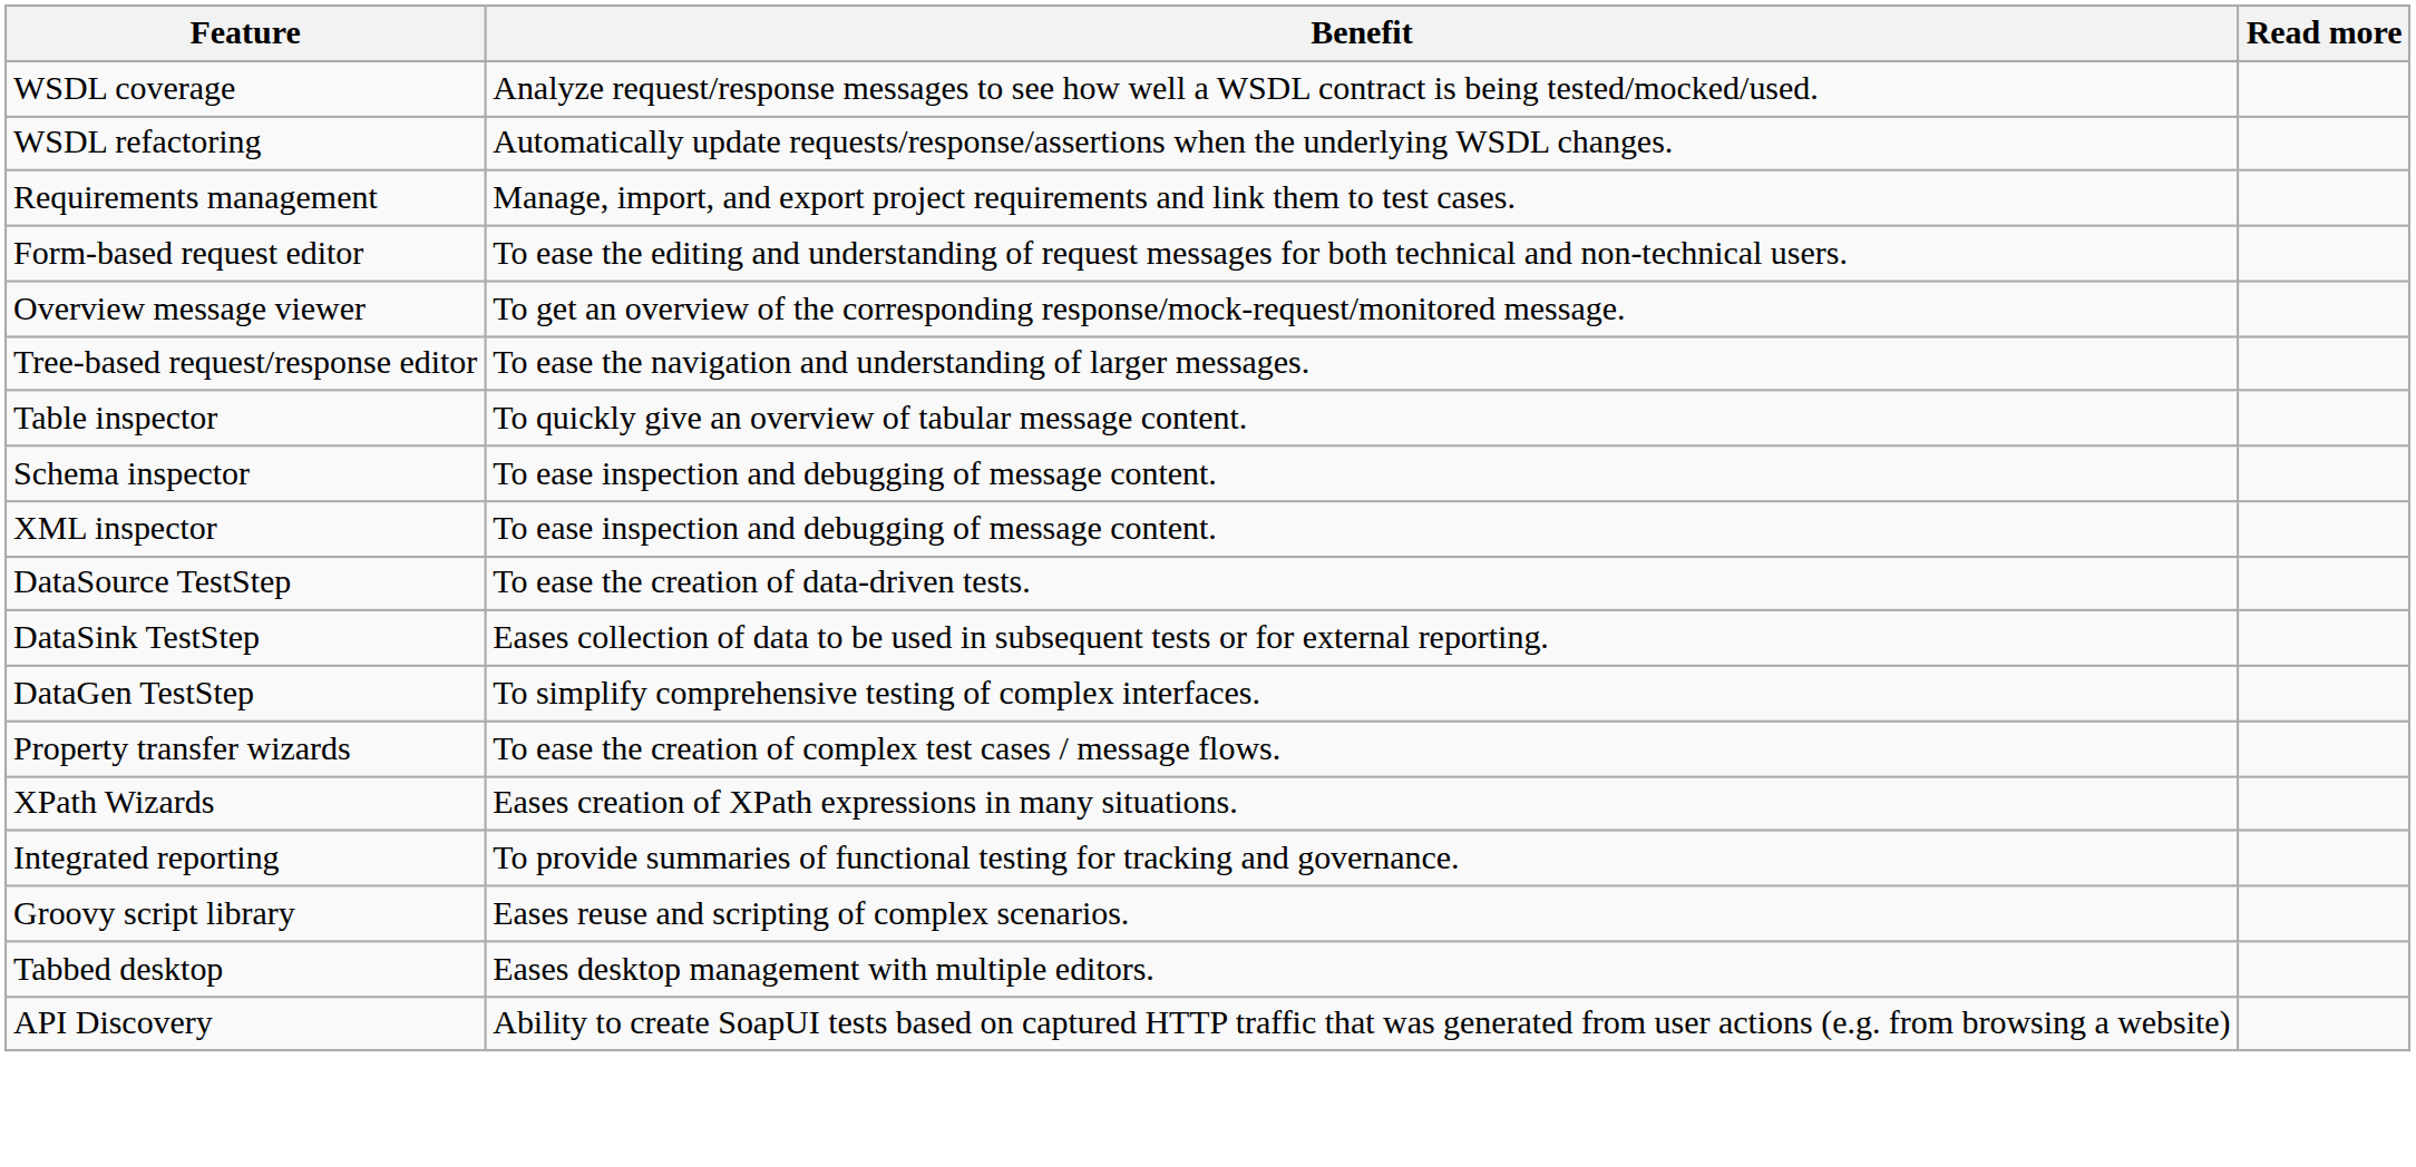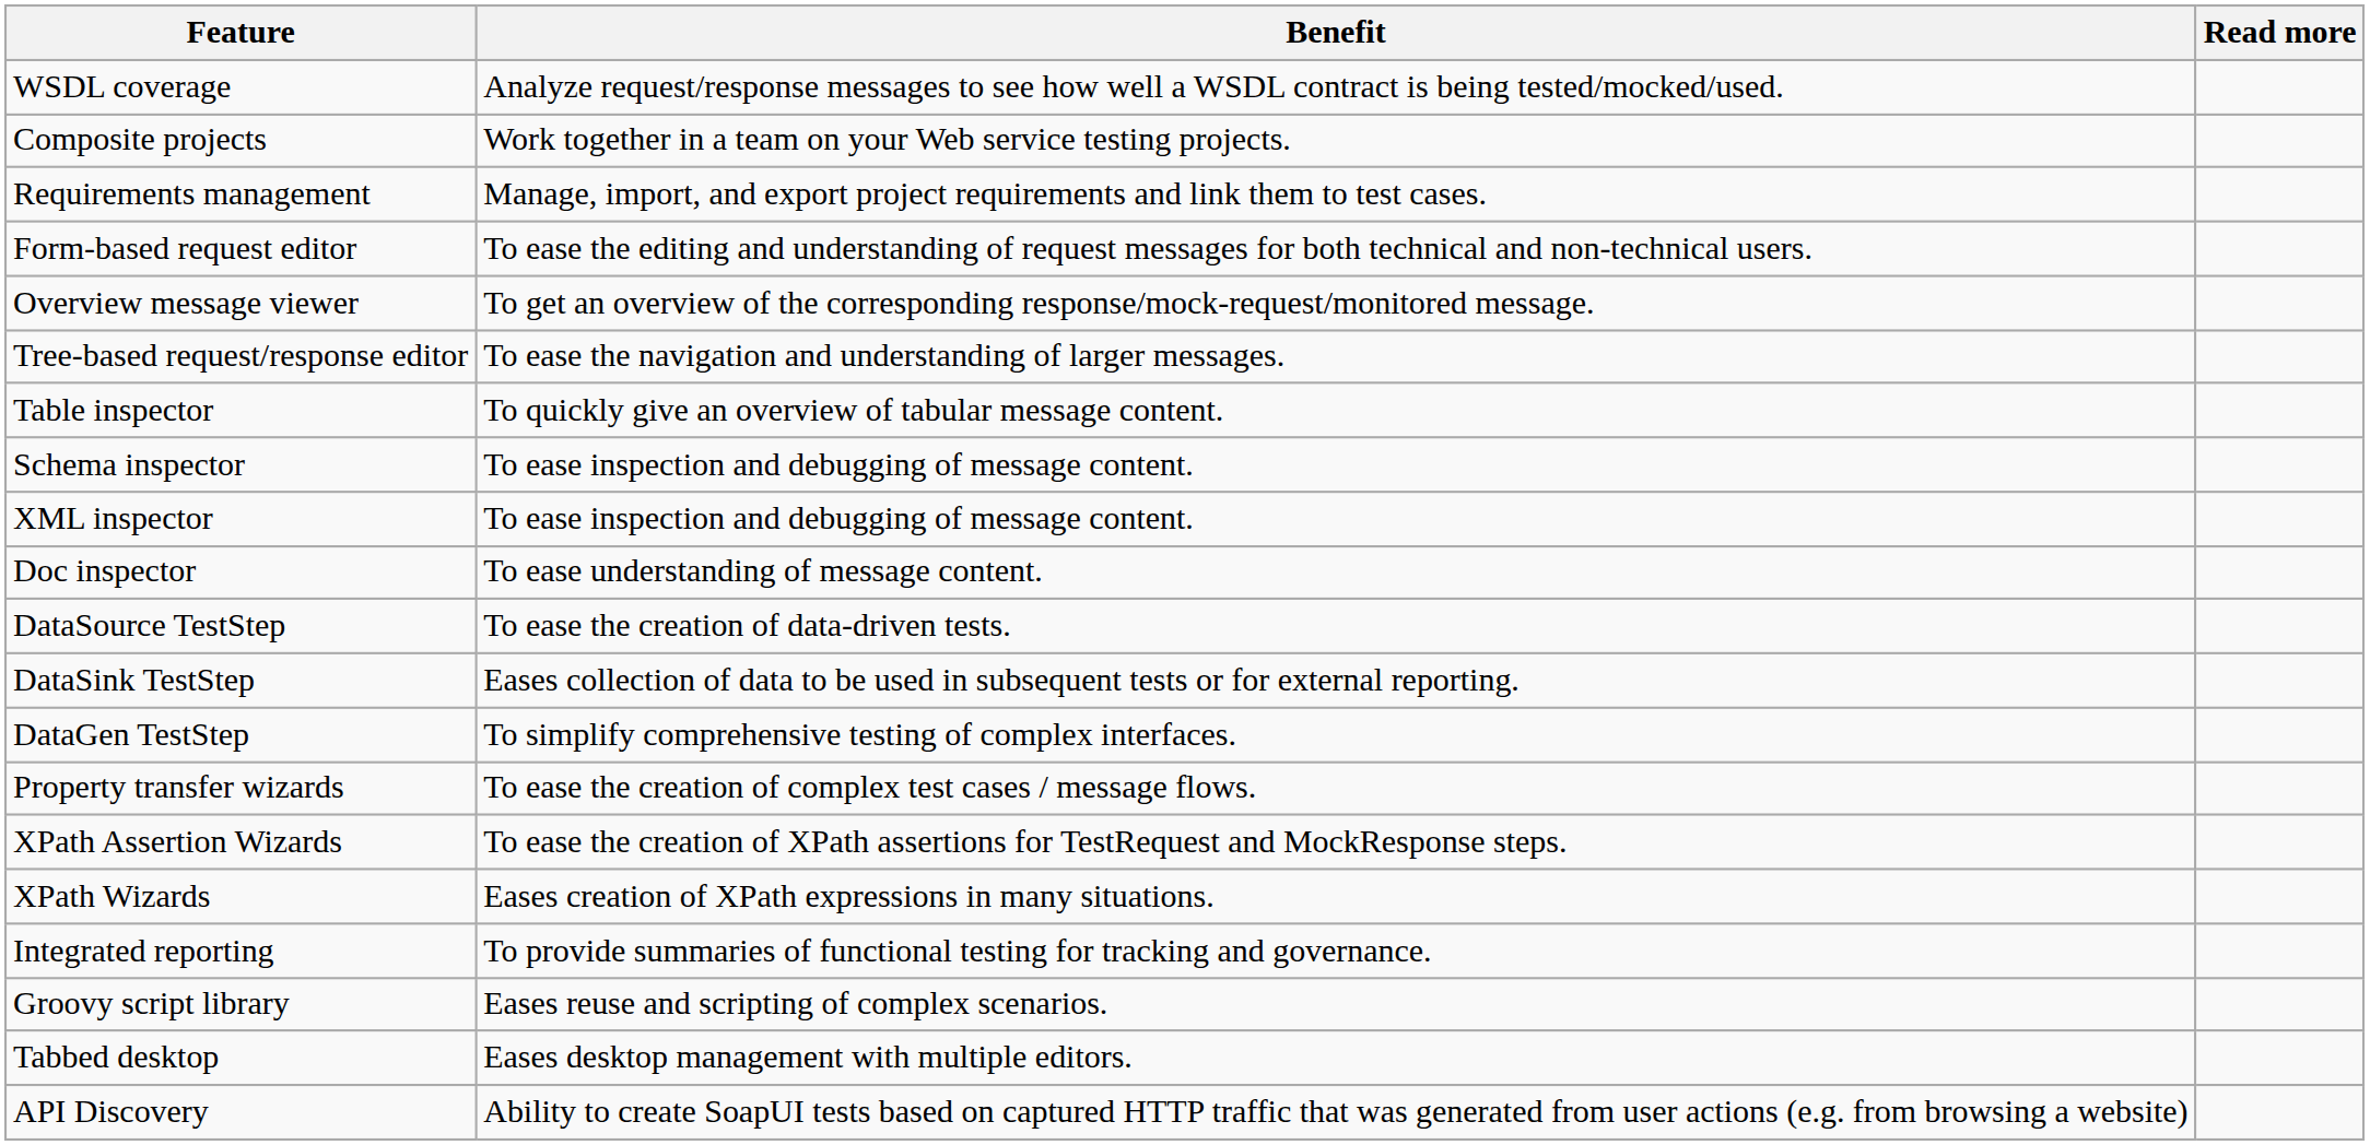 <table class="wikitable" style="font-size:90%;">
 <tr>
 <th>Feature</th>
 <th>Benefit</th>
 <th>Read more</th>
 </tr>
 <tr>
 <td>WSDL coverage</td>
 <td>Analyze request/response messages to see how well a WSDL contract is being tested/mocked/used.</td>
 <td></td>
 </tr>
 <tr>
-<td>WSDL refactoring</td>
-<td>Automatically update requests/response/assertions when the underlying WSDL changes.</td>
+<td>Composite projects</td>
+<td>Work together in a team on your Web service testing projects.</td>
 <td></td>
 </tr>
 <tr>
 <td>Requirements management</td>
 <td>Manage, import, and export project requirements and link them to test cases.</td>
 <td></td>
 </tr>
 <tr>
 <td>Form-based request editor</td>
 <td>To ease the editing and understanding of request messages for both technical and non-technical users.</td>
 <td></td>
 </tr>
 <tr>
 <td>Overview message viewer</td>
 <td>To get an overview of the corresponding response/mock-request/monitored message.</td>
 <td></td>
 </tr>
 <tr>
 <td>Tree-based request/response editor</td>
 <td>To ease the navigation and understanding of larger messages.</td>
 <td></td>
 </tr>
 <tr>
 <td>Table inspector</td>
 <td>To quickly give an overview of tabular message content.</td>
 <td></td>
 </tr>
 <tr>
 <td>Schema inspector</td>
 <td>To ease inspection and debugging of message content.</td>
 <td></td>
 </tr>
 <tr>
 <td>XML inspector</td>
 <td>To ease inspection and debugging of message content.</td>
 <td></td>
 </tr>
 <tr>
+<td>Doc inspector</td>
+<td>To ease understanding of message content.</td>
+<td></td>
+</tr>
+<tr>
 <td>DataSource TestStep</td>
 <td>To ease the creation of data-driven tests.</td>
 <td></td>
 </tr>
 <tr>
 <td>DataSink TestStep</td>
 <td>Eases collection of data to be used in subsequent tests or for external reporting.</td>
 <td></td>
 </tr>
 <tr>
 <td>DataGen TestStep</td>
 <td>To simplify comprehensive testing of complex interfaces.</td>
 <td></td>
 </tr>
 <tr>
 <td>Property transfer wizards</td>
 <td>To ease the creation of complex test cases / message flows.</td>
+<td></td>
+</tr>
+<tr>
+<td>XPath Assertion Wizards</td>
+<td>To ease the creation of XPath assertions for TestRequest and MockResponse steps.</td>
 <td></td>
 </tr>
 <tr>
 <td>XPath Wizards</td>
 <td>Eases creation of XPath expressions in many situations.</td>
 <td></td>
 </tr>
 <tr>
 <td>Integrated reporting</td>
 <td>To provide summaries of functional testing for tracking and governance.</td>
 <td></td>
 </tr>
 <tr>
 <td>Groovy script library</td>
 <td>Eases reuse and scripting of complex scenarios.</td>
 <td></td>
 </tr>
 <tr>
 <td>Tabbed desktop</td>
 <td>Eases desktop management with multiple editors.</td>
 <td></td>
 </tr>
 <tr>
 <td>API Discovery</td>
 <td>Ability to create SoapUI tests based on captured HTTP traffic that was generated from user actions (e.g. from browsing a website)</td>
 <td></td>
 </tr>
 </table>
